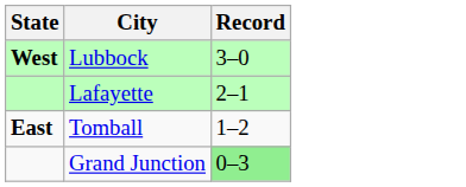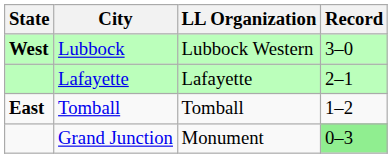 <table class="wikitable">
 <tr>
 <th>State</th>
 <th>City</th>
+<th>LL Organization</th>
 <th>Record</th>
 </tr>
 <tr bgcolor=#bbffbb>
 <td><strong> West</strong></td>
 <td><a href='#'>Lubbock</a></td>
+<td>Lubbock Western</td>
 <td>3–0</td>
 </tr>
 <tr bgcolor=#bbffbb>
 <td><strong></strong></td>
 <td><a href='#'>Lafayette</a></td>
+<td>Lafayette</td>
 <td>2–1</td>
 </tr>
 <tr>
 <td><strong> East</strong></td>
 <td><a href='#'>Tomball</a></td>
+<td>Tomball</td>
 <td>1–2</td>
 </tr>
 <tr>
 <td><strong></strong></td>
 <td><a href='#'>Grand Junction</a></td>
+<td>Monument</td>
 <td style="background: lightgreen;">0–3</td>
 </tr>
 </table>
